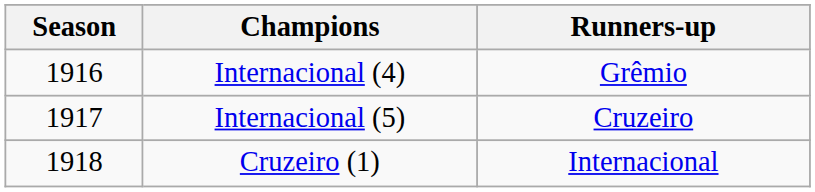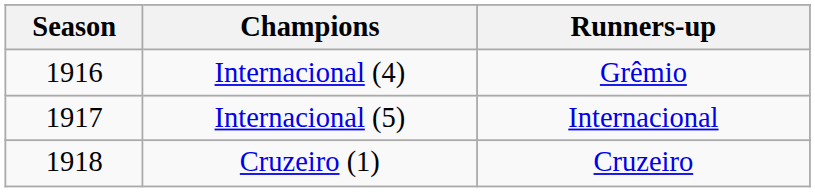 <table class="wikitable" style="text-align:center; margin-left:1em;">
 <tr>
 <th style="width:70px">Season</th>
 <th style="width:180px">Champions</th>
 <th style="width:180px">Runners-up</th>
 </tr>
 <tr>
 <td>1916</td>
 <td><a href='#'>Internacional</a> (4)</td>
 <td><a href='#'>Grêmio</a></td>
 </tr>
 <tr>
 <td>1917</td>
 <td><a href='#'>Internacional</a> (5)</td>
-<td><a href='#'>Cruzeiro</a></td>
+<td><a href='#'>Internacional</a></td>
 </tr>
 <tr>
 <td>1918</td>
 <td><a href='#'>Cruzeiro</a> (1)</td>
-<td><a href='#'>Internacional</a></td>
+<td><a href='#'>Cruzeiro</a></td>
 </tr>
 </table>
